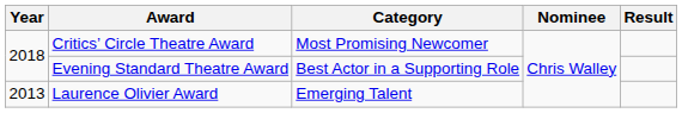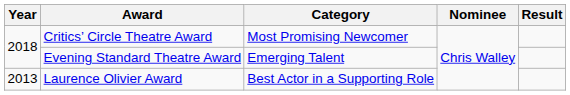 <table class="wikitable sortable">
 <tr>
 <th>Year</th>
 <th>Award</th>
 <th>Category</th>
 <th>Nominee</th>
 <th>Result</th>
 </tr>
 <tr>
 <td rowspan="2">2018</td>
 <td><a href='#'>Critics’ Circle Theatre Award</a></td>
 <td><a href='#'>Most Promising Newcomer</a></td>
 <td rowspan="3"><a href='#'>Chris Walley</a></td>
 <td></td>
 </tr>
 <tr>
 <td><a href='#'>Evening Standard Theatre Award</a></td>
-<td><a href='#'>Best Actor in a Supporting Role</a></td>
+<td><a href='#'>Emerging Talent</a></td>
 <td></td>
 </tr>
 <tr>
 <td>2013</td>
 <td><a href='#'>Laurence Olivier Award</a></td>
-<td><a href='#'>Emerging Talent</a></td>
+<td><a href='#'>Best Actor in a Supporting Role</a></td>
 <td></td>
 </tr>
 </table>
